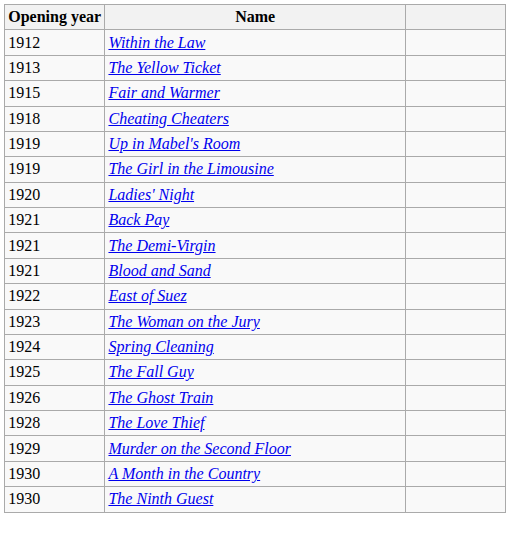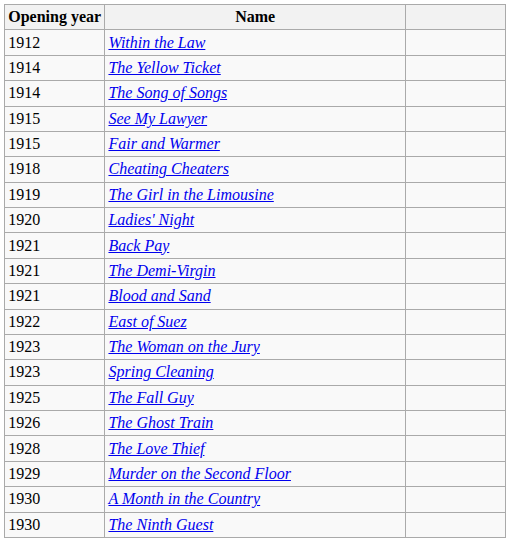 <table class="wikitable sortable collapsible">
 <tr>
 <th width=20% scope="col">Opening year</th>
 <th width=60% scope="col">Name</th>
 <th width=20% scope="col" class="unsortable"></th>
 </tr>
 <tr>
 <td>1912</td>
 <td><em><a href='#'>Within the Law</a></em></td>
 <td></td>
 </tr>
 <tr>
-<td>1913</td>
+<td>1914</td>
 <td><em><a href='#'>The Yellow Ticket</a></em></td>
+<td></td>
+</tr>
+<tr>
+<td>1914</td>
+<td><em><a href='#'>The Song of Songs</a></em></td>
+<td></td>
+</tr>
+<tr>
+<td>1915</td>
+<td><em><a href='#'>See My Lawyer</a></em></td>
 <td></td>
 </tr>
 <tr>
 <td>1915</td>
 <td><em><a href='#'>Fair and Warmer</a></em></td>
 <td></td>
 </tr>
 <tr>
 <td>1918</td>
 <td><em><a href='#'>Cheating Cheaters</a></em></td>
-<td></td>
-</tr>
-<tr>
-<td>1919</td>
-<td><em><a href='#'>Up in Mabel's Room</a></em></td>
 <td></td>
 </tr>
 <tr>
 <td>1919</td>
 <td><em><a href='#'>The Girl in the Limousine</a></em></td>
 <td></td>
 </tr>
 <tr>
 <td>1920</td>
 <td><em><a href='#'>Ladies' Night</a></em></td>
 <td></td>
 </tr>
 <tr>
 <td>1921</td>
 <td><em><a href='#'>Back Pay</a></em></td>
 <td></td>
 </tr>
 <tr>
 <td>1921</td>
 <td><em><a href='#'>The Demi-Virgin</a></em></td>
 <td></td>
 </tr>
 <tr>
 <td>1921</td>
 <td><em><a href='#'>Blood and Sand</a></em></td>
 <td></td>
 </tr>
 <tr>
 <td>1922</td>
 <td><em><a href='#'>East of Suez</a></em></td>
 <td></td>
 </tr>
 <tr>
 <td>1923</td>
 <td><em><a href='#'>The Woman on the Jury</a></em></td>
 <td></td>
 </tr>
 <tr>
-<td>1924</td>
+<td>1923</td>
 <td><em><a href='#'>Spring Cleaning</a></em></td>
 <td></td>
 </tr>
 <tr>
 <td>1925</td>
 <td><em><a href='#'>The Fall Guy</a></em></td>
 <td></td>
 </tr>
 <tr>
 <td>1926</td>
 <td><em><a href='#'>The Ghost Train</a></em></td>
 <td></td>
 </tr>
 <tr>
 <td>1928</td>
 <td><em><a href='#'>The Love Thief</a></em></td>
 <td></td>
 </tr>
 <tr>
 <td>1929</td>
 <td><em><a href='#'>Murder on the Second Floor</a></em></td>
 <td></td>
 </tr>
 <tr>
 <td>1930</td>
 <td><em><a href='#'>A Month in the Country</a></em></td>
 <td></td>
 </tr>
 <tr>
 <td>1930</td>
 <td><em><a href='#'>The Ninth Guest</a></em></td>
 <td></td>
 </tr>
 </table>
